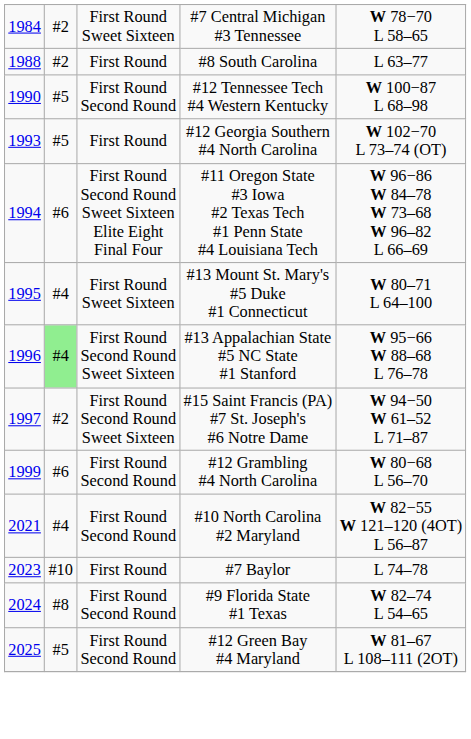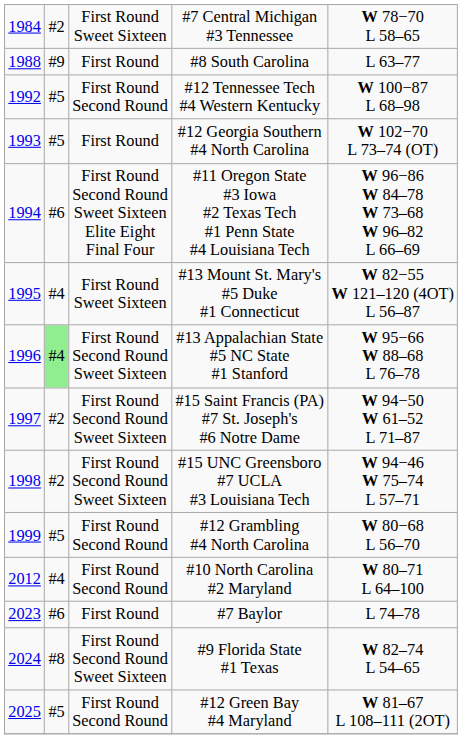 <table class="wikitable" style="text-align:center">
 <tr>
 </tr>
 <tr>
 <td rowspan=1><a href='#'>1984</a></td>
 <td>#2</td>
 <td>First Round<br>Sweet Sixteen</td>
 <td>#7 Central Michigan<br>#3 Tennessee</td>
 <td><strong>W</strong> 78−70<br>L 58–65</td>
 </tr>
 <tr style="text-align:center;">
 <td rowspan=1><a href='#'>1988</a></td>
-<td>#2</td>
+<td>#9</td>
 <td>First Round</td>
 <td>#8 South Carolina</td>
 <td>L 63–77</td>
 </tr>
 <tr style="text-align:center;">
-<td rowspan=1><a href='#'>1990</a></td>
+<td rowspan=1><a href='#'>1992</a></td>
 <td>#5</td>
 <td>First Round<br>Second Round</td>
 <td>#12 Tennessee Tech<br>#4 Western Kentucky</td>
 <td><strong>W</strong> 100−87<br>L 68–98</td>
 </tr>
 <tr style="text-align:center;">
 <td rowspan=1><a href='#'>1993</a></td>
 <td>#5</td>
 <td>First Round</td>
 <td>#12 Georgia Southern<br>#4 North Carolina</td>
 <td><strong>W</strong> 102−70<br>L 73–74 (OT)</td>
 </tr>
 <tr style="text-align:center;">
 <td rowspan=1><a href='#'>1994</a></td>
 <td>#6</td>
 <td>First Round<br>Second Round<br>Sweet Sixteen<br>Elite Eight<br>Final Four</td>
 <td>#11 Oregon State<br>#3 Iowa<br>#2 Texas Tech<br>#1 Penn State<br>#4 Louisiana Tech</td>
 <td><strong>W</strong> 96−86<br><strong>W</strong> 84–78<br><strong>W</strong> 73–68<br><strong>W</strong> 96–82<br>L 66–69</td>
 </tr>
 <tr style="text-align:center;">
 <td rowspan=1><a href='#'>1995</a></td>
 <td>#4</td>
 <td>First Round<br>Sweet Sixteen</td>
 <td>#13 Mount St. Mary's<br>#5 Duke<br>#1 Connecticut</td>
-<td><strong>W</strong> 80–71<br>L 64–100</td>
+<td><strong>W</strong> 82−55<br><strong>W</strong> 121–120 (4OT)<br>L 56–87</td>
 </tr>
 <tr style="text-align:center;">
 <td rowspan=1><a href='#'>1996</a></td>
 <td style="background: lightgreen;">#4</td>
 <td>First Round<br>Second Round<br>Sweet Sixteen</td>
 <td>#13 Appalachian State<br>#5 NC State<br>#1 Stanford</td>
 <td><strong>W</strong> 95−66<br><strong>W</strong> 88–68<br>L 76–78</td>
 </tr>
 <tr style="text-align:center;">
 <td rowspan=1><a href='#'>1997</a></td>
 <td>#2</td>
 <td>First Round<br>Second Round<br>Sweet Sixteen</td>
 <td>#15 Saint Francis (PA)<br>#7 St. Joseph's<br>#6 Notre Dame</td>
 <td><strong>W</strong> 94−50<br><strong>W</strong> 61–52<br>L 71–87</td>
 </tr>
 <tr style="text-align:center;">
+<td rowspan=1><a href='#'>1998</a></td>
+<td>#2</td>
+<td>First Round<br>Second Round<br>Sweet Sixteen</td>
+<td>#15 UNC Greensboro<br>#7 UCLA<br>#3 Louisiana Tech</td>
+<td><strong>W</strong> 94−46<br><strong>W</strong> 75–74<br>L 57–71</td>
+</tr>
+<tr style="text-align:center;">
 <td rowspan=1><a href='#'>1999</a></td>
-<td>#6</td>
+<td>#5</td>
 <td>First Round<br>Second Round</td>
 <td>#12 Grambling<br>#4 North Carolina</td>
 <td><strong>W</strong> 80−68<br>L 56–70</td>
 </tr>
 <tr style="text-align:center;">
-<td rowspan=1><a href='#'>2021</a></td>
+<td rowspan=1><a href='#'>2012</a></td>
 <td>#4</td>
 <td>First Round<br>Second Round</td>
 <td>#10 North Carolina<br>#2 Maryland</td>
-<td><strong>W</strong> 82−55<br><strong>W</strong> 121–120 (4OT)<br>L 56–87</td>
+<td><strong>W</strong> 80–71<br>L 64–100</td>
 </tr>
 <tr style="text-align:center;">
 <td rowspan=1><a href='#'>2023</a></td>
-<td>#10</td>
+<td>#6</td>
 <td>First Round</td>
 <td>#7 Baylor</td>
 <td>L 74–78</td>
 </tr>
 <tr style="text-align:center;">
 <td rowspan=1><a href='#'>2024</a></td>
 <td>#8</td>
-<td>First Round<br>Second Round</td>
+<td>First Round<br>Second Round<br>Sweet Sixteen</td>
 <td>#9 Florida State<br>#1 Texas</td>
 <td><strong>W</strong> 82–74<br>L 54–65</td>
 </tr>
 <tr style="text-align:center;">
 <td rowspan=1><a href='#'>2025</a></td>
 <td>#5</td>
 <td>First Round<br>Second Round</td>
 <td>#12 Green Bay<br>#4 Maryland</td>
 <td><strong>W</strong> 81–67<br>L 108–111 (2OT)</td>
 </tr>
 <tr style="text-align:center;">
 </tr>
 </table>
